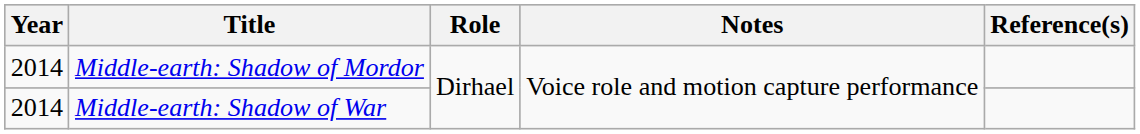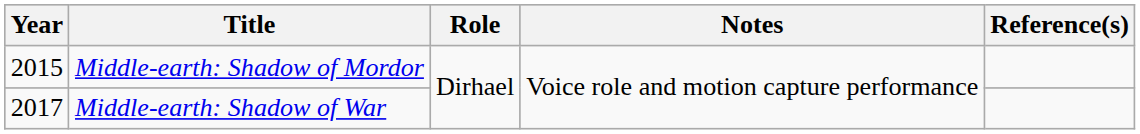 <table class="wikitable">
 <tr>
 <th>Year</th>
 <th>Title</th>
 <th>Role</th>
 <th>Notes</th>
 <th scope="col" class="unsortable">Reference(s)</th>
 </tr>
 <tr>
-<td>2014</td>
+<td>2015</td>
 <td><em><a href='#'>Middle-earth: Shadow of Mordor</a></em></td>
 <td rowspan="2">Dirhael</td>
 <td rowspan="2">Voice role and motion capture performance</td>
 <td></td>
 </tr>
 <tr>
-<td>2014</td>
+<td>2017</td>
 <td><em><a href='#'>Middle-earth: Shadow of War</a></em></td>
 <td></td>
 </tr>
 </table>
